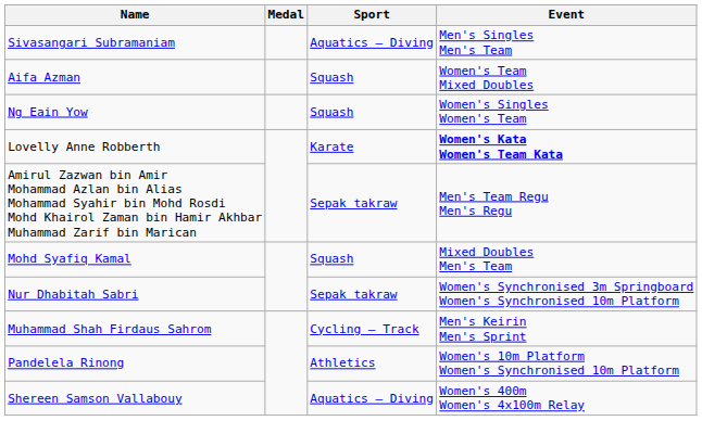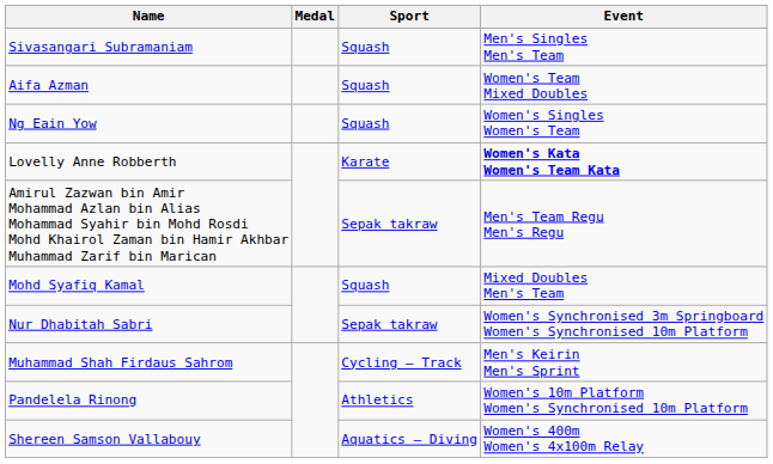 <table class="wikitable sortable" style="font-size:90%">
 <tr>
 <th>Name</th>
 <th>Medal</th>
 <th>Sport</th>
 <th>Event</th>
 </tr>
 <tr>
 <td><a href='#'>Sivasangari Subramaniam</a></td>
 <td><br></td>
-<td><a href='#'>Aquatics – Diving</a></td>
+<td><a href='#'>Squash</a></td>
 <td><a href='#'>Men's Singles</a><br><a href='#'>Men's Team</a></td>
 </tr>
 <tr>
 <td><a href='#'>Aifa Azman</a></td>
 <td><br></td>
 <td><a href='#'>Squash</a></td>
 <td><a href='#'>Women's Team</a><br><a href='#'>Mixed Doubles</a></td>
 </tr>
 <tr>
 <td><a href='#'>Ng Eain Yow</a></td>
 <td><br></td>
 <td><a href='#'>Squash</a></td>
 <td><a href='#'>Women's Singles</a><br><a href='#'>Women's Team</a></td>
 </tr>
 <tr>
 <td>Lovelly Anne Robberth</td>
 <td rowspan="2"><br></td>
 <td><a href='#'>Karate</a></td>
 <td><strong><a href='#'>Women's Kata</a><br><a href='#'>Women's Team Kata</a></strong></td>
 </tr>
 <tr>
 <td>Amirul Zazwan bin Amir<br>Mohammad Azlan bin Alias<br>Mohammad Syahir bin Mohd Rosdi<br>Mohd Khairol Zaman bin Hamir Akhbar<br>Muhammad Zarif bin Marican</td>
 <td><a href='#'>Sepak takraw</a></td>
 <td><a href='#'>Men's Team Regu</a><br><a href='#'>Men's Regu</a></td>
 </tr>
 <tr>
 <td><a href='#'>Mohd Syafiq Kamal</a></td>
 <td rowspan="2"><br></td>
 <td><a href='#'>Squash</a></td>
 <td><a href='#'>Mixed Doubles</a><br><a href='#'>Men's Team</a></td>
 </tr>
 <tr>
 <td><a href='#'>Nur Dhabitah Sabri</a></td>
 <td><a href='#'>Sepak takraw</a></td>
 <td><a href='#'>Women's Synchronised 3m Springboard</a><br><a href='#'>Women's Synchronised 10m Platform</a></td>
 </tr>
 <tr>
 <td><a href='#'>Muhammad Shah Firdaus Sahrom</a></td>
 <td rowspan="3"><br></td>
 <td><a href='#'>Cycling – Track</a></td>
 <td><a href='#'>Men's Keirin</a><br><a href='#'>Men's Sprint</a></td>
 </tr>
 <tr>
 <td><a href='#'>Pandelela Rinong</a></td>
 <td><a href='#'>Athletics</a></td>
 <td><a href='#'>Women's 10m Platform</a><br><a href='#'>Women's Synchronised 10m Platform</a></td>
 </tr>
 <tr>
 <td><a href='#'>Shereen Samson Vallabouy</a></td>
 <td><a href='#'>Aquatics – Diving</a></td>
 <td><a href='#'>Women's 400m</a><br><a href='#'>Women's 4x100m Relay</a></td>
 </tr>
 </table>
